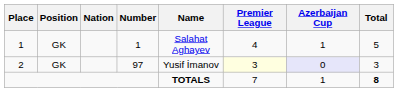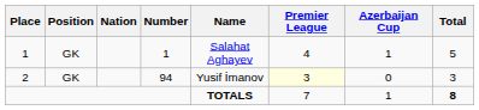 <table class="wikitable" style="font-size: 95%; text-align: center;">
 <tr>
 <th width=60>Place</th>
 <th width=60>Position</th>
 <th width=60>Nation</th>
 <th width=60>Number</th>
 <th width=200>Name</th>
 <th width=200><a href='#'>Premier League</a></th>
 <th width=200><a href='#'>Azerbaijan Cup</a></th>
 <th width=80><strong>Total</strong></th>
 </tr>
 <tr>
 <td>1</td>
 <td>GK</td>
 <td></td>
 <td>1</td>
 <td><a href='#'>Salahat Aghayev</a></td>
 <td>4</td>
 <td>1</td>
 <td>5</td>
 </tr>
 <tr>
 <td>2</td>
 <td>GK</td>
 <td></td>
-<td>97</td>
+<td>94</td>
 <td>Yusif İmanov</td>
 <td style="background: lightyellow;">3</td>
-<td style="background: lavender;">0</td>
+<td>0</td>
 <td>3</td>
 </tr>
 <tr>
 <td colspan="4"></td>
 <td><strong>TOTALS</strong></td>
 <td>7</td>
 <td>1</td>
 <td><strong>8</strong></td>
 </tr>
 </table>
